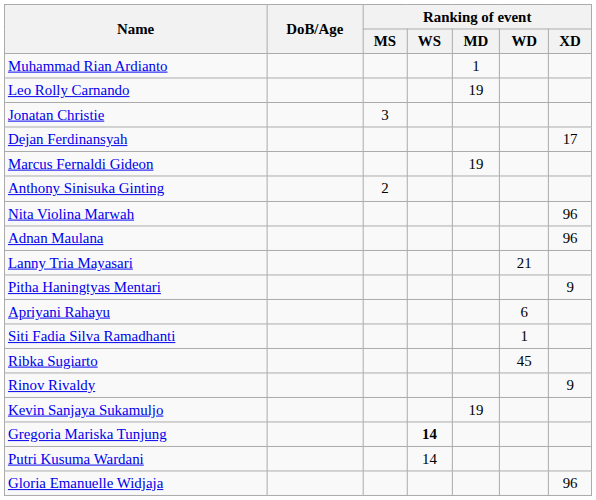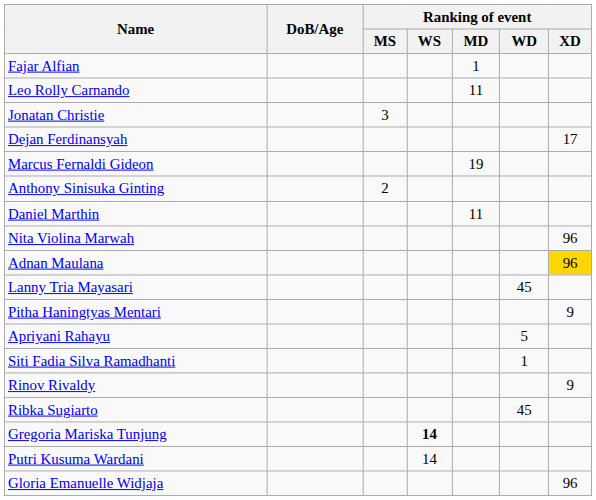 <table class="wikitable"  style="width:600px; font-size:95%; text-align:center">
 <tr>
 <th align="left" rowspan="2">Name</th>
 <th align="left" rowspan="2">DoB/Age</th>
 <th align="center" colspan="5">Ranking of event</th>
 </tr>
 <tr>
 <th align="left">MS</th>
 <th align="left">WS</th>
 <th align="left">MD</th>
 <th align="left">WD</th>
 <th align="left">XD</th>
 </tr>
 <tr>
-<td align="left"><a href='#'>Muhammad Rian Ardianto</a></td>
+<td align="left"><a href='#'>Fajar Alfian</a></td>
 <td align="left"></td>
 <td></td>
 <td></td>
 <td>1</td>
 <td></td>
 <td></td>
 </tr>
 <tr>
 <td align="left"><a href='#'>Leo Rolly Carnando</a></td>
 <td align="left"></td>
 <td></td>
 <td></td>
-<td>19</td>
+<td>11</td>
 <td></td>
 <td></td>
 </tr>
 <tr>
 <td align="left"><a href='#'>Jonatan Christie</a></td>
 <td align="left"></td>
 <td>3</td>
 <td></td>
 <td></td>
 <td></td>
 <td></td>
 </tr>
 <tr>
 <td align="left"><a href='#'>Dejan Ferdinansyah</a></td>
 <td align="left"></td>
 <td></td>
 <td></td>
 <td></td>
 <td></td>
 <td>17</td>
 </tr>
 <tr>
 <td align="left"><a href='#'>Marcus Fernaldi Gideon</a></td>
 <td align="left"></td>
 <td></td>
 <td></td>
 <td>19</td>
 <td></td>
 <td></td>
 </tr>
 <tr>
 <td align="left"><a href='#'>Anthony Sinisuka Ginting</a></td>
 <td align="left"></td>
 <td>2</td>
 <td></td>
 <td></td>
 <td></td>
 <td></td>
 </tr>
 <tr>
+<td align="left"><a href='#'>Daniel Marthin</a></td>
+<td align="left"></td>
+<td></td>
+<td></td>
+<td>11</td>
+<td></td>
+<td></td>
+</tr>
+<tr>
 <td align="left"><a href='#'>Nita Violina Marwah</a></td>
 <td align="left"></td>
 <td></td>
 <td></td>
 <td></td>
 <td></td>
 <td>96</td>
 </tr>
 <tr>
 <td align="left"><a href='#'>Adnan Maulana</a></td>
 <td align="left"></td>
 <td></td>
 <td></td>
 <td></td>
 <td></td>
-<td>96</td>
+<td style="background: gold;">96</td>
 </tr>
 <tr>
 <td align="left"><a href='#'>Lanny Tria Mayasari</a></td>
 <td align="left"></td>
 <td></td>
 <td></td>
 <td></td>
-<td>21</td>
+<td>45</td>
 <td></td>
 </tr>
 <tr>
 <td align="left"><a href='#'>Pitha Haningtyas Mentari</a></td>
 <td align="left"></td>
 <td></td>
 <td></td>
 <td></td>
 <td></td>
 <td>9</td>
 </tr>
 <tr>
 <td align="left"><a href='#'>Apriyani Rahayu</a></td>
 <td align="left"></td>
 <td></td>
 <td></td>
 <td></td>
-<td>6</td>
+<td>5</td>
 <td></td>
 </tr>
 <tr>
 <td align="left"><a href='#'>Siti Fadia Silva Ramadhanti</a></td>
 <td align="left"></td>
 <td></td>
 <td></td>
 <td></td>
 <td>1</td>
 <td></td>
 </tr>
 <tr>
-<td align="left"><a href='#'>Ribka Sugiarto</a></td>
-<td align="left"></td>
-<td></td>
-<td></td>
-<td></td>
-<td>45</td>
-<td></td>
-</tr>
-<tr>
 <td align="left"><a href='#'>Rinov Rivaldy</a></td>
 <td align="left"></td>
 <td></td>
 <td></td>
 <td></td>
 <td></td>
 <td>9</td>
 </tr>
 <tr>
-<td align="left"><a href='#'>Kevin Sanjaya Sukamuljo</a></td>
+<td align="left"><a href='#'>Ribka Sugiarto</a></td>
 <td align="left"></td>
 <td></td>
 <td></td>
-<td>19</td>
 <td></td>
+<td>45</td>
 <td></td>
 </tr>
 <tr>
 <td align="left"><a href='#'>Gregoria Mariska Tunjung</a></td>
 <td align="left"></td>
 <td></td>
 <td><strong>14</strong></td>
 <td></td>
 <td></td>
 <td></td>
 </tr>
 <tr>
 <td align="left"><a href='#'>Putri Kusuma Wardani</a></td>
 <td align="left"></td>
 <td></td>
 <td>14</td>
 <td></td>
 <td></td>
 <td></td>
 </tr>
 <tr>
 <td align="left"><a href='#'>Gloria Emanuelle Widjaja</a></td>
 <td align="left"></td>
 <td></td>
 <td></td>
 <td></td>
 <td></td>
 <td>96</td>
 </tr>
 </table>
